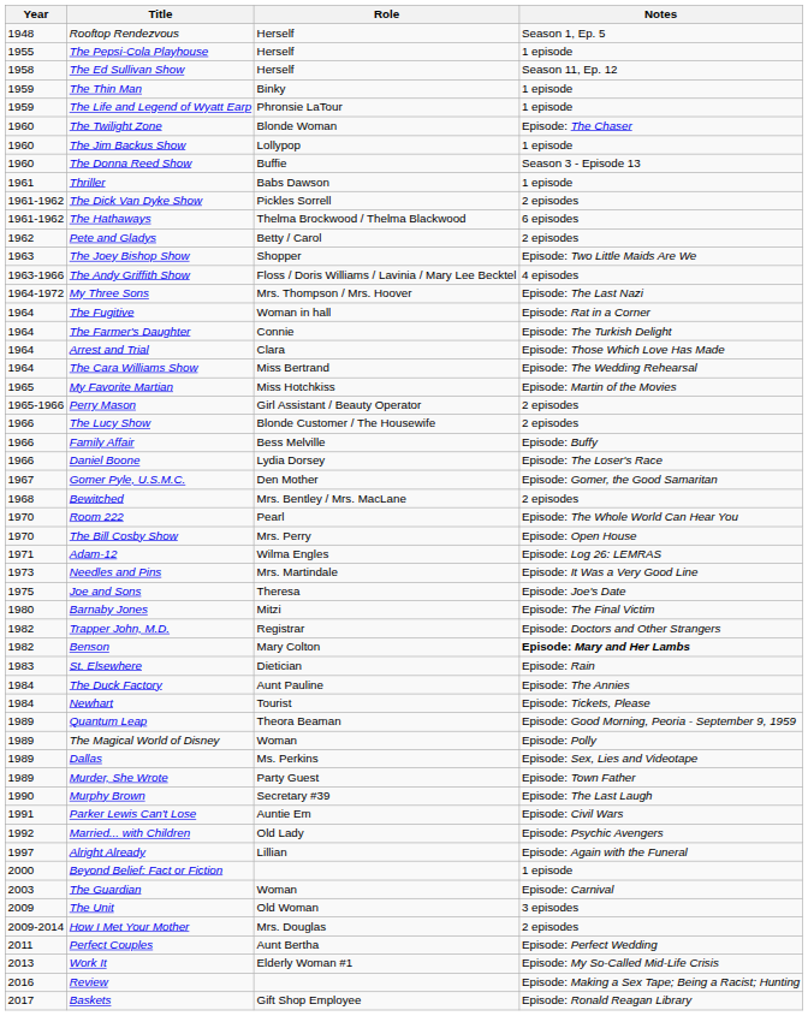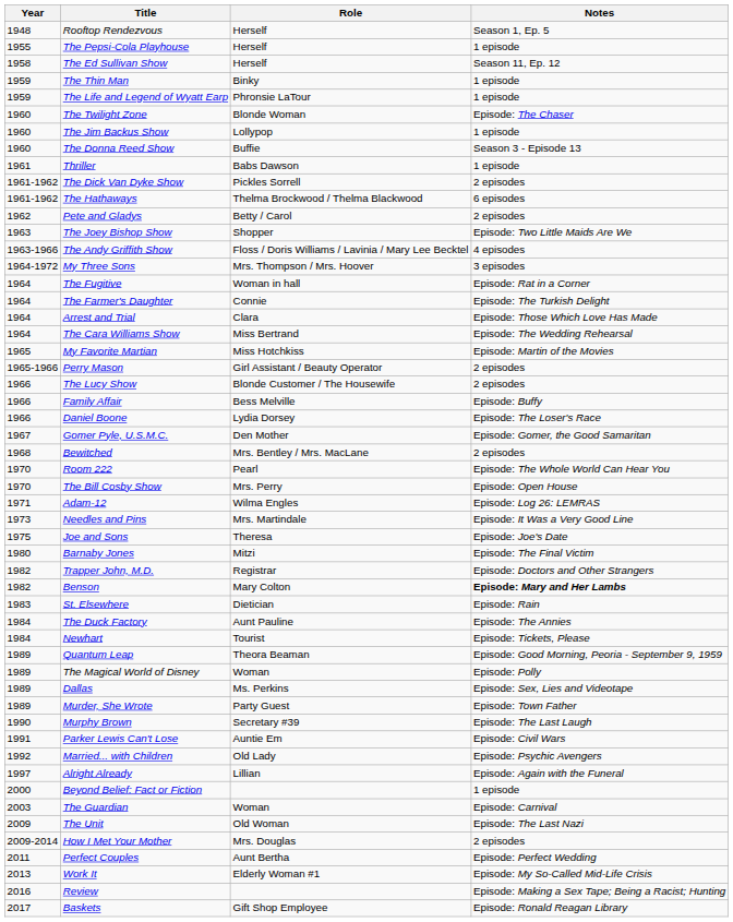 <table class="wikitable sortable">
 <tr>
 <th>Year</th>
 <th>Title</th>
 <th>Role</th>
 <th class="unsortable">Notes</th>
 </tr>
 <tr>
 <td>1948</td>
 <td><em>Rooftop Rendezvous</em></td>
 <td>Herself</td>
 <td>Season 1, Ep. 5</td>
 </tr>
 <tr>
 <td>1955</td>
 <td><em><a href='#'>The Pepsi-Cola Playhouse</a></em></td>
 <td>Herself</td>
 <td>1 episode</td>
 </tr>
 <tr>
 <td>1958</td>
 <td><em><a href='#'>The Ed Sullivan Show</a></em></td>
 <td>Herself</td>
 <td>Season 11, Ep. 12</td>
 </tr>
 <tr>
 <td>1959</td>
 <td><em><a href='#'>The Thin Man</a></em></td>
 <td>Binky</td>
 <td>1 episode</td>
 </tr>
 <tr>
 <td>1959</td>
 <td><em><a href='#'>The Life and Legend of Wyatt Earp</a></em></td>
 <td>Phronsie LaTour</td>
 <td>1 episode</td>
 </tr>
 <tr>
 <td>1960</td>
 <td><em><a href='#'>The Twilight Zone</a></em></td>
 <td>Blonde Woman</td>
 <td>Episode: <em><a href='#'>The Chaser</a></em></td>
 </tr>
 <tr>
 <td>1960</td>
 <td><em><a href='#'>The Jim Backus Show</a></em></td>
 <td>Lollypop</td>
 <td>1 episode</td>
 </tr>
 <tr>
 <td>1960</td>
 <td><em><a href='#'>The Donna Reed Show</a></em></td>
 <td>Buffie</td>
 <td>Season 3 - Episode 13</td>
 </tr>
 <tr>
 <td>1961</td>
 <td><em><a href='#'>Thriller</a></em></td>
 <td>Babs Dawson</td>
 <td>1 episode</td>
 </tr>
 <tr>
 <td>1961-1962</td>
 <td><em><a href='#'>The Dick Van Dyke Show</a></em></td>
 <td>Pickles Sorrell</td>
 <td>2 episodes</td>
 </tr>
 <tr>
 <td>1961-1962</td>
 <td><em><a href='#'>The Hathaways</a></em></td>
 <td>Thelma Brockwood / Thelma Blackwood</td>
 <td>6 episodes</td>
 </tr>
 <tr>
 <td>1962</td>
 <td><em><a href='#'>Pete and Gladys</a></em></td>
 <td>Betty / Carol</td>
 <td>2 episodes</td>
 </tr>
 <tr>
 <td>1963</td>
 <td><em><a href='#'>The Joey Bishop Show</a></em></td>
 <td>Shopper</td>
 <td>Episode: <em>Two Little Maids Are We</em></td>
 </tr>
 <tr>
 <td>1963-1966</td>
 <td><em><a href='#'>The Andy Griffith Show</a></em></td>
 <td>Floss / Doris Williams / Lavinia / Mary Lee Becktel</td>
 <td>4 episodes</td>
 </tr>
 <tr>
 <td>1964-1972</td>
 <td><em><a href='#'>My Three Sons</a></em></td>
 <td>Mrs. Thompson / Mrs. Hoover</td>
-<td>Episode: <em>The Last Nazi</em></td>
+<td>3 episodes</td>
 </tr>
 <tr>
 <td>1964</td>
 <td><em><a href='#'>The Fugitive</a></em></td>
 <td>Woman in hall</td>
 <td>Episode: <em>Rat in a Corner</em></td>
 </tr>
 <tr>
 <td>1964</td>
 <td><em><a href='#'>The Farmer's Daughter</a></em></td>
 <td>Connie</td>
 <td>Episode: <em>The Turkish Delight</em></td>
 </tr>
 <tr>
 <td>1964</td>
 <td><em><a href='#'>Arrest and Trial</a></em></td>
 <td>Clara</td>
 <td>Episode: <em>Those Which Love Has Made</em></td>
 </tr>
 <tr>
 <td>1964</td>
 <td><em><a href='#'>The Cara Williams Show</a></em></td>
 <td>Miss Bertrand</td>
 <td>Episode: <em>The Wedding Rehearsal</em></td>
 </tr>
 <tr>
 <td>1965</td>
 <td><em><a href='#'>My Favorite Martian</a></em></td>
 <td>Miss Hotchkiss</td>
 <td>Episode: <em>Martin of the Movies</em></td>
 </tr>
 <tr>
 <td>1965-1966</td>
 <td><em><a href='#'>Perry Mason</a></em></td>
 <td>Girl Assistant / Beauty Operator</td>
 <td>2 episodes</td>
 </tr>
 <tr>
 <td>1966</td>
 <td><em><a href='#'>The Lucy Show</a></em></td>
 <td>Blonde Customer / The Housewife</td>
 <td>2 episodes</td>
 </tr>
 <tr>
 <td>1966</td>
 <td><em><a href='#'>Family Affair</a></em></td>
 <td>Bess Melville</td>
 <td>Episode: <em>Buffy</em></td>
 </tr>
 <tr>
 <td>1966</td>
 <td><em><a href='#'>Daniel Boone</a></em></td>
 <td>Lydia Dorsey</td>
 <td>Episode: <em>The Loser's Race</em></td>
 </tr>
 <tr>
 <td>1967</td>
 <td><em><a href='#'>Gomer Pyle, U.S.M.C.</a></em></td>
 <td>Den Mother</td>
 <td>Episode: <em>Gomer, the Good Samaritan</em></td>
 </tr>
 <tr>
 <td>1968</td>
 <td><em><a href='#'>Bewitched</a></em></td>
 <td>Mrs. Bentley / Mrs. MacLane</td>
 <td>2 episodes</td>
 </tr>
 <tr>
 <td>1970</td>
 <td><em><a href='#'>Room 222</a></em></td>
 <td>Pearl</td>
 <td>Episode: <em>The Whole World Can Hear You</em></td>
 </tr>
 <tr>
 <td>1970</td>
 <td><em><a href='#'>The Bill Cosby Show</a></em></td>
 <td>Mrs. Perry</td>
 <td>Episode: <em>Open House</em></td>
 </tr>
 <tr>
 <td>1971</td>
 <td><em><a href='#'>Adam-12</a></em></td>
 <td>Wilma Engles</td>
 <td>Episode: <em>Log 26: LEMRAS</em></td>
 </tr>
 <tr>
 <td>1973</td>
 <td><em><a href='#'>Needles and Pins</a></em></td>
 <td>Mrs. Martindale</td>
 <td>Episode: <em>It Was a Very Good Line</em></td>
 </tr>
 <tr>
 <td>1975</td>
 <td><em><a href='#'>Joe and Sons</a></em></td>
 <td>Theresa</td>
 <td>Episode: <em>Joe's Date</em></td>
 </tr>
 <tr>
 <td>1980</td>
 <td><em><a href='#'>Barnaby Jones</a></em></td>
 <td>Mitzi</td>
 <td>Episode: <em>The Final Victim</em></td>
 </tr>
 <tr>
 <td>1982</td>
 <td><em><a href='#'>Trapper John, M.D.</a></em></td>
 <td>Registrar</td>
 <td>Episode: <em>Doctors and Other Strangers</em></td>
 </tr>
 <tr>
 <td>1982</td>
 <td><em><a href='#'>Benson</a></em></td>
 <td>Mary Colton</td>
 <td><strong>Episode: <em>Mary and Her Lambs</em></strong></td>
 </tr>
 <tr>
 <td>1983</td>
 <td><em><a href='#'>St. Elsewhere</a></em></td>
 <td>Dietician</td>
 <td>Episode: <em>Rain</em></td>
 </tr>
 <tr>
 <td>1984</td>
 <td><em><a href='#'>The Duck Factory</a></em></td>
 <td>Aunt Pauline</td>
 <td>Episode: <em>The Annies</em></td>
 </tr>
 <tr>
 <td>1984</td>
 <td><em><a href='#'>Newhart</a></em></td>
 <td>Tourist</td>
 <td>Episode: <em>Tickets, Please</em></td>
 </tr>
 <tr>
 <td>1989</td>
 <td><em><a href='#'>Quantum Leap</a></em></td>
 <td>Theora Beaman</td>
 <td>Episode: <em>Good Morning, Peoria - September 9, 1959</em></td>
 </tr>
 <tr>
 <td>1989</td>
 <td><em>The Magical World of Disney</em></td>
 <td>Woman</td>
 <td>Episode: <em>Polly</em></td>
 </tr>
 <tr>
 <td>1989</td>
 <td><em><a href='#'>Dallas</a></em></td>
 <td>Ms. Perkins</td>
 <td>Episode: <em>Sex, Lies and Videotape</em></td>
 </tr>
 <tr>
 <td>1989</td>
 <td><em><a href='#'>Murder, She Wrote</a></em></td>
 <td>Party Guest</td>
 <td>Episode: <em>Town Father</em></td>
 </tr>
 <tr>
 <td>1990</td>
 <td><em><a href='#'>Murphy Brown</a></em></td>
 <td>Secretary #39</td>
 <td>Episode: <em>The Last Laugh</em></td>
 </tr>
 <tr>
 <td>1991</td>
 <td><em><a href='#'>Parker Lewis Can't Lose</a></em></td>
 <td>Auntie Em</td>
 <td>Episode: <em>Civil Wars</em></td>
 </tr>
 <tr>
 <td>1992</td>
 <td><em><a href='#'>Married... with Children</a></em></td>
 <td>Old Lady</td>
 <td>Episode: <em>Psychic Avengers</em></td>
 </tr>
 <tr>
 <td>1997</td>
 <td><em><a href='#'>Alright Already</a></em></td>
 <td>Lillian</td>
 <td>Episode: <em>Again with the Funeral</em></td>
 </tr>
 <tr>
 <td>2000</td>
 <td><em><a href='#'>Beyond Belief: Fact or Fiction</a></em></td>
 <td></td>
 <td>1 episode</td>
 </tr>
 <tr>
 <td>2003</td>
 <td><em><a href='#'>The Guardian</a></em></td>
 <td>Woman</td>
 <td>Episode: <em>Carnival</em></td>
 </tr>
 <tr>
 <td>2009</td>
 <td><em><a href='#'>The Unit</a></em></td>
 <td>Old Woman</td>
-<td>3 episodes</td>
+<td>Episode: <em>The Last Nazi</em></td>
 </tr>
 <tr>
 <td>2009-2014</td>
 <td><em><a href='#'>How I Met Your Mother</a></em></td>
 <td>Mrs. Douglas</td>
 <td>2 episodes</td>
 </tr>
 <tr>
 <td>2011</td>
 <td><em><a href='#'>Perfect Couples</a></em></td>
 <td>Aunt Bertha</td>
 <td>Episode: <em>Perfect Wedding</em></td>
 </tr>
 <tr>
 <td>2013</td>
 <td><em><a href='#'>Work It</a></em></td>
 <td>Elderly Woman #1</td>
 <td>Episode: <em>My So-Called Mid-Life Crisis</em></td>
 </tr>
 <tr>
 <td>2016</td>
 <td><em><a href='#'>Review</a></em></td>
 <td></td>
 <td>Episode: <em>Making a Sex Tape; Being a Racist; Hunting</em></td>
 </tr>
 <tr>
 <td>2017</td>
 <td><em><a href='#'>Baskets</a></em></td>
 <td>Gift Shop Employee</td>
 <td>Episode: <em>Ronald Reagan Library</em></td>
 </tr>
 </table>
